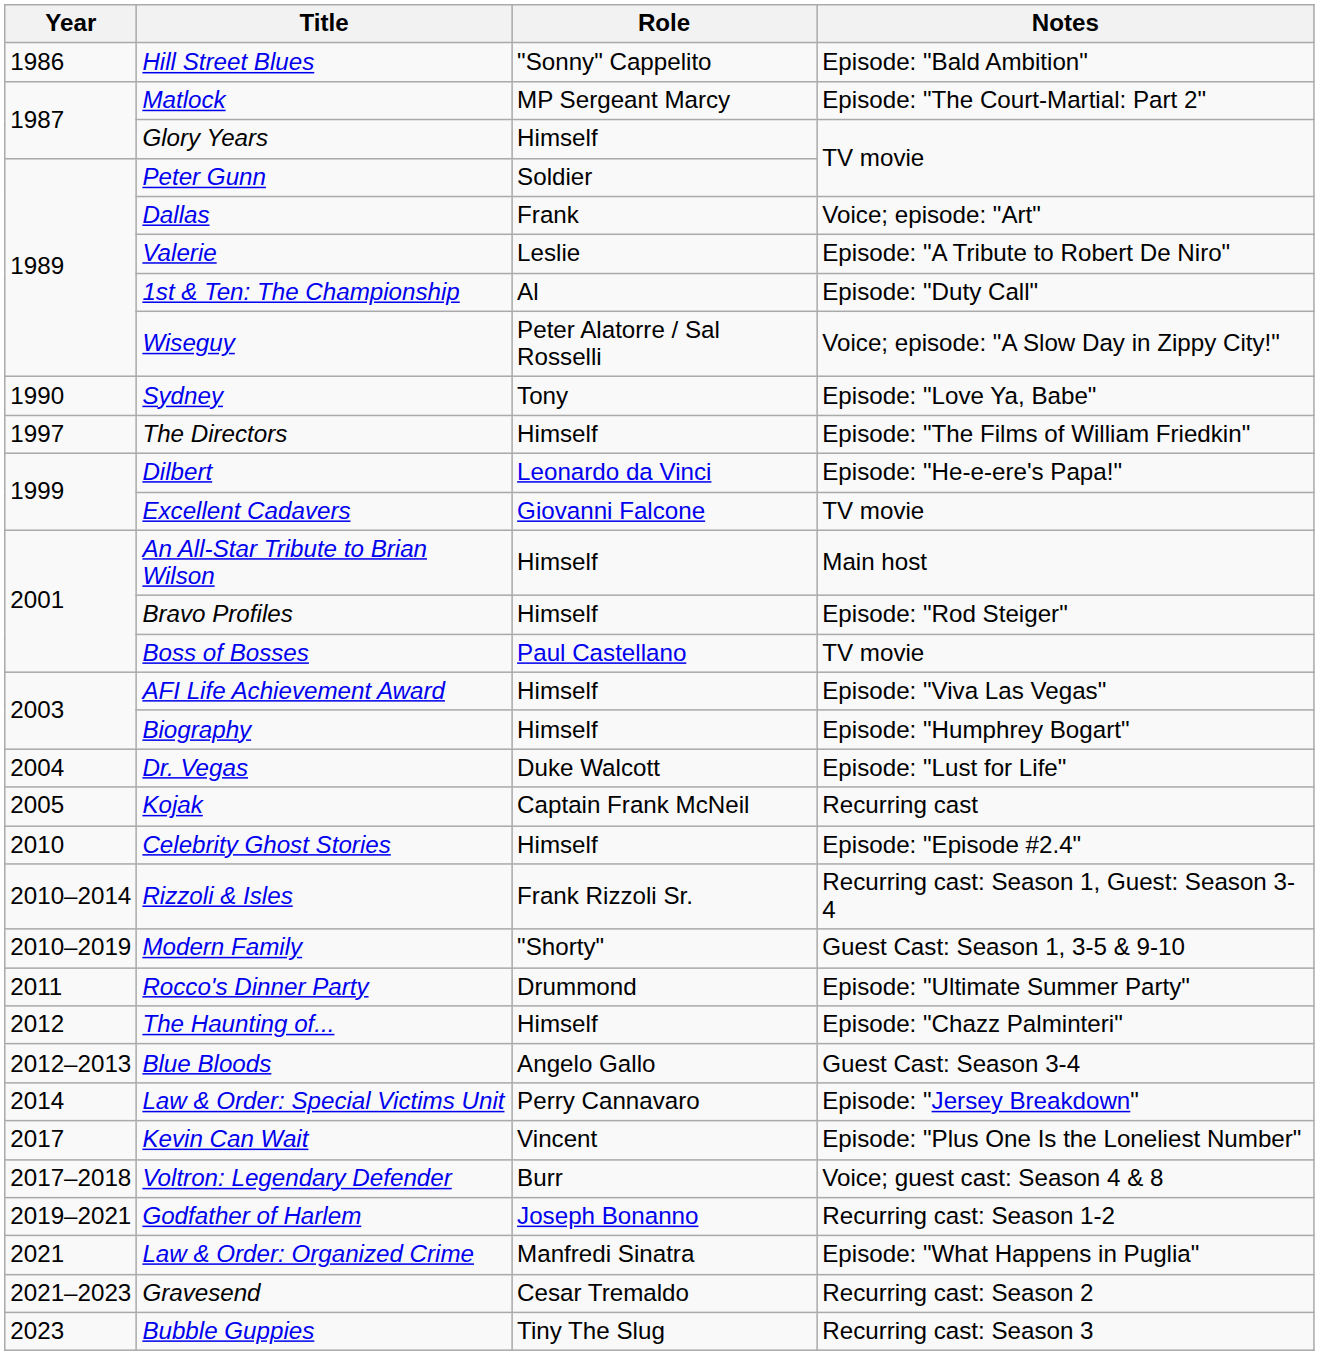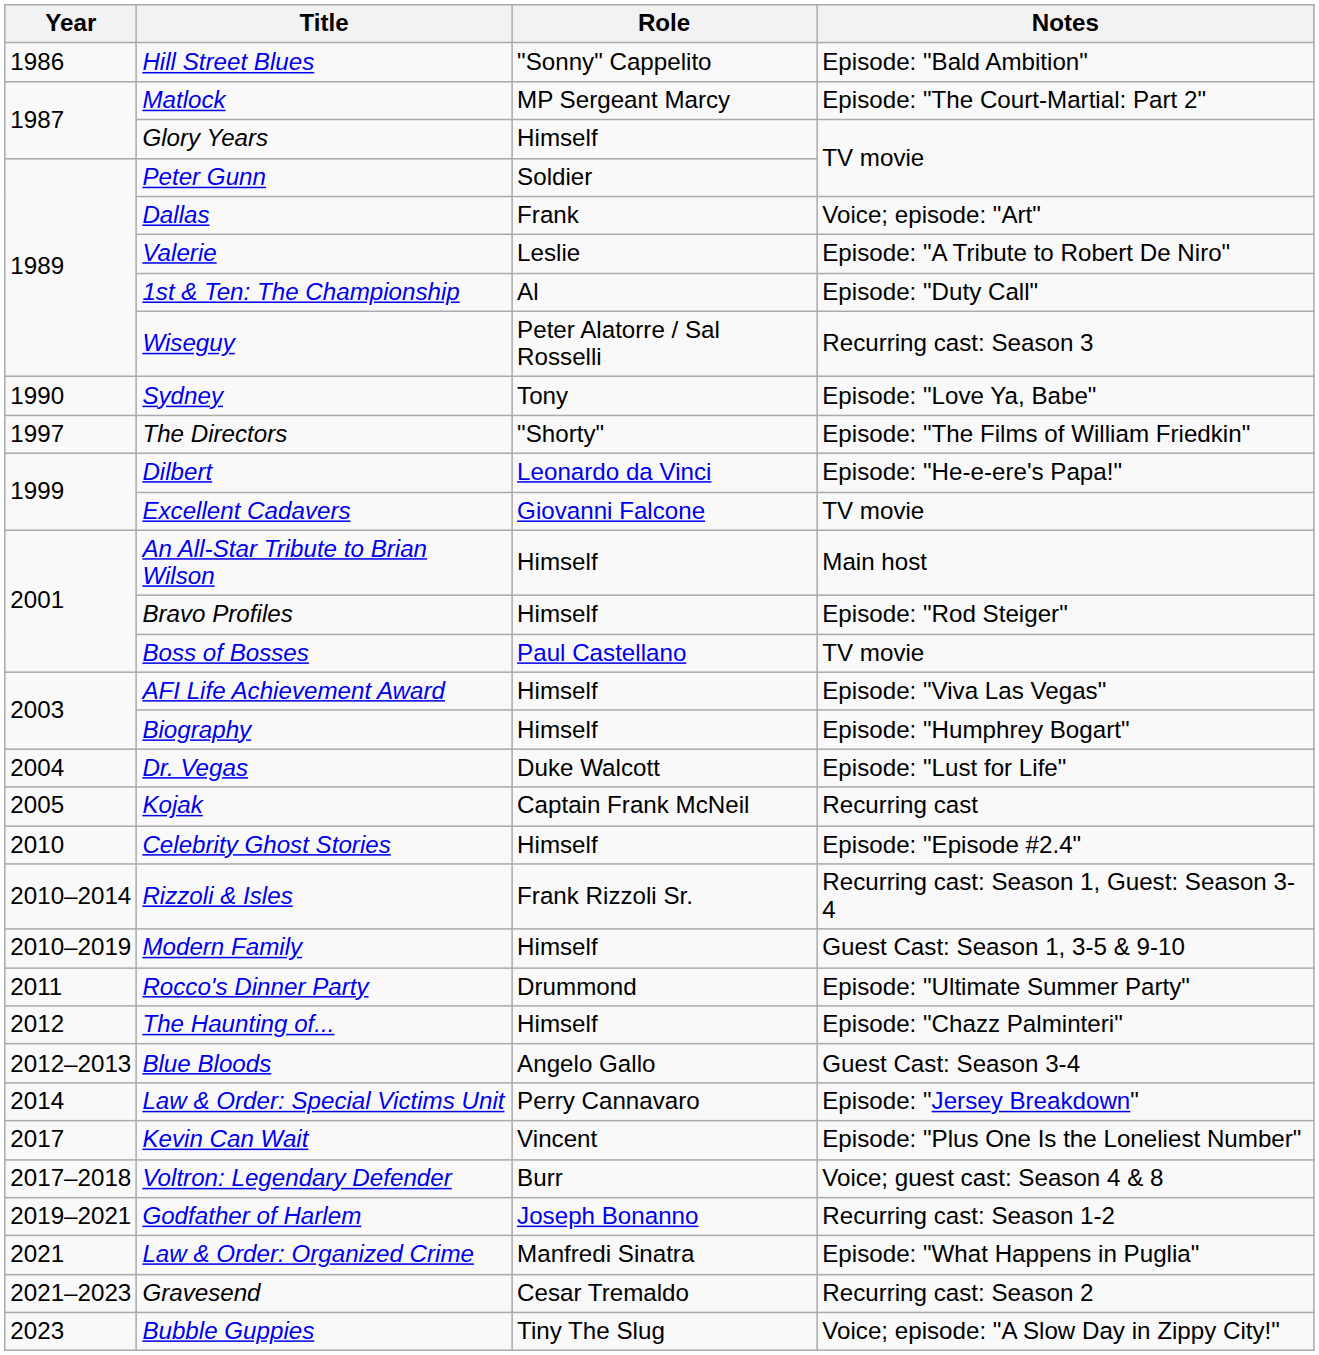 <table class="wikitable sortable">
 <tr>
 <th>Year</th>
 <th>Title</th>
 <th>Role</th>
 <th>Notes</th>
 </tr>
 <tr>
 <td>1986</td>
 <td><em><a href='#'>Hill Street Blues</a></em></td>
 <td>"Sonny" Cappelito</td>
 <td>Episode: "Bald Ambition"</td>
 </tr>
 <tr>
 <td rowspan="2">1987</td>
 <td><em><a href='#'>Matlock</a></em></td>
 <td>MP Sergeant Marcy</td>
 <td>Episode: "The Court-Martial: Part 2"</td>
 </tr>
 <tr>
 <td><em>Glory Years</em></td>
 <td>Himself</td>
 <td rowspan="2">TV movie</td>
 </tr>
 <tr>
 <td rowspan="5">1989</td>
 <td><em><a href='#'>Peter Gunn</a></em></td>
 <td>Soldier</td>
 </tr>
 <tr>
 <td><em><a href='#'>Dallas</a></em></td>
 <td>Frank</td>
 <td>Voice; episode: "Art"</td>
 </tr>
 <tr>
 <td><em><a href='#'>Valerie</a></em></td>
 <td>Leslie</td>
 <td>Episode: "A Tribute to Robert De Niro"</td>
 </tr>
 <tr>
 <td><em><a href='#'>1st & Ten: The Championship</a></em></td>
 <td>Al</td>
 <td>Episode: "Duty Call"</td>
 </tr>
 <tr>
 <td><em><a href='#'>Wiseguy</a></em></td>
 <td>Peter Alatorre / Sal Rosselli</td>
-<td>Voice; episode: "A Slow Day in Zippy City!"</td>
+<td>Recurring cast: Season 3</td>
 </tr>
 <tr>
 <td>1990</td>
 <td><em><a href='#'>Sydney</a></em></td>
 <td>Tony</td>
 <td>Episode: "Love Ya, Babe"</td>
 </tr>
 <tr>
 <td>1997</td>
 <td><em>The Directors</em></td>
-<td>Himself</td>
+<td>"Shorty"</td>
 <td>Episode: "The Films of William Friedkin"</td>
 </tr>
 <tr>
 <td rowspan="2">1999</td>
 <td><em><a href='#'>Dilbert</a></em></td>
 <td><a href='#'>Leonardo da Vinci</a></td>
 <td>Episode: "He-e-ere's Papa!"</td>
 </tr>
 <tr>
 <td><em><a href='#'>Excellent Cadavers</a></em></td>
 <td><a href='#'>Giovanni Falcone</a></td>
 <td>TV movie</td>
 </tr>
 <tr>
 <td rowspan="3">2001</td>
 <td><em><a href='#'>An All-Star Tribute to Brian Wilson</a></em></td>
 <td>Himself</td>
 <td>Main host</td>
 </tr>
 <tr>
 <td><em>Bravo Profiles</em></td>
 <td>Himself</td>
 <td>Episode: "Rod Steiger"</td>
 </tr>
 <tr>
 <td><em><a href='#'>Boss of Bosses</a></em></td>
 <td><a href='#'>Paul Castellano</a></td>
 <td>TV movie</td>
 </tr>
 <tr>
 <td rowspan="2">2003</td>
 <td><em><a href='#'>AFI Life Achievement Award</a></em></td>
 <td>Himself</td>
 <td>Episode: "Viva Las Vegas"</td>
 </tr>
 <tr>
 <td><em><a href='#'>Biography</a></em></td>
 <td>Himself</td>
 <td>Episode: "Humphrey Bogart"</td>
 </tr>
 <tr>
 <td>2004</td>
 <td><em><a href='#'>Dr. Vegas</a></em></td>
 <td>Duke Walcott</td>
 <td>Episode: "Lust for Life"</td>
 </tr>
 <tr>
 <td>2005</td>
 <td><em><a href='#'>Kojak</a></em></td>
 <td>Captain Frank McNeil</td>
 <td>Recurring cast</td>
 </tr>
 <tr>
 <td>2010</td>
 <td><em><a href='#'>Celebrity Ghost Stories</a></em></td>
 <td>Himself</td>
 <td>Episode: "Episode #2.4"</td>
 </tr>
 <tr>
 <td>2010–2014</td>
 <td><em><a href='#'>Rizzoli & Isles</a></em></td>
 <td>Frank Rizzoli Sr.</td>
 <td>Recurring cast: Season 1, Guest: Season 3-4</td>
 </tr>
 <tr>
 <td>2010–2019</td>
 <td><em><a href='#'>Modern Family</a></em></td>
-<td>"Shorty"</td>
+<td>Himself</td>
 <td>Guest Cast: Season 1, 3-5 & 9-10</td>
 </tr>
 <tr>
 <td>2011</td>
 <td><em><a href='#'>Rocco's Dinner Party</a></em></td>
 <td>Drummond</td>
 <td>Episode: "Ultimate Summer Party"</td>
 </tr>
 <tr>
 <td>2012</td>
 <td><em><a href='#'>The Haunting of...</a></em></td>
 <td>Himself</td>
 <td>Episode: "Chazz Palminteri"</td>
 </tr>
 <tr>
 <td>2012–2013</td>
 <td><em><a href='#'>Blue Bloods</a></em></td>
 <td>Angelo Gallo</td>
 <td>Guest Cast: Season 3-4 </td>
 </tr>
 <tr>
 <td>2014</td>
 <td><em><a href='#'>Law & Order: Special Victims Unit</a></em></td>
 <td>Perry Cannavaro</td>
 <td>Episode: "<a href='#'>Jersey Breakdown</a>"</td>
 </tr>
 <tr>
 <td>2017</td>
 <td><em><a href='#'>Kevin Can Wait</a></em></td>
 <td>Vincent</td>
 <td>Episode: "Plus One Is the Loneliest Number"</td>
 </tr>
 <tr>
 <td>2017–2018</td>
 <td><em><a href='#'>Voltron: Legendary Defender</a></em></td>
 <td>Burr</td>
 <td>Voice; guest cast: Season 4 & 8</td>
 </tr>
 <tr>
 <td>2019–2021</td>
 <td><em><a href='#'>Godfather of Harlem</a></em></td>
 <td><a href='#'>Joseph Bonanno</a></td>
 <td>Recurring cast: Season 1-2</td>
 </tr>
 <tr>
 <td>2021</td>
 <td><em><a href='#'>Law & Order: Organized Crime</a></em></td>
 <td>Manfredi Sinatra</td>
 <td>Episode: "What Happens in Puglia"</td>
 </tr>
 <tr>
 <td>2021–2023</td>
 <td><em>Gravesend</em></td>
 <td>Cesar Tremaldo</td>
 <td>Recurring cast: Season 2</td>
 </tr>
 <tr>
 <td>2023</td>
 <td><em><a href='#'>Bubble Guppies</a></em></td>
 <td>Tiny The Slug</td>
-<td>Recurring cast: Season 3</td>
+<td>Voice; episode: "A Slow Day in Zippy City!"</td>
 </tr>
 </table>
